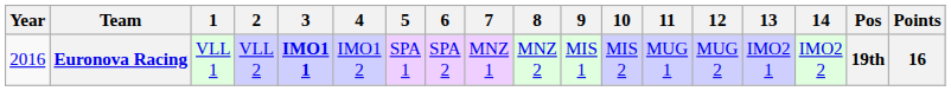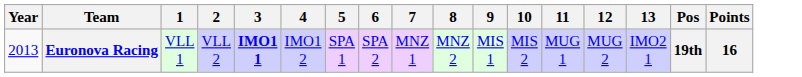 <table class="wikitable" style="text-align:center; font-size:85%">
 <tr>
 <th>Year</th>
 <th>Team</th>
 <th>1</th>
 <th>2</th>
 <th>3</th>
 <th>4</th>
 <th>5</th>
 <th>6</th>
 <th>7</th>
 <th>8</th>
 <th>9</th>
 <th>10</th>
 <th>11</th>
 <th>12</th>
 <th>13</th>
-<th>14</th>
 <th>Pos</th>
 <th>Points</th>
 </tr>
 <tr>
-<td><a href='#'>2016</a></td>
+<td><a href='#'>2013</a></td>
 <th nowrap><a href='#'>Euronova Racing</a></th>
 <td style="background:#DFFFDF;"><a href='#'>VLL<br>1</a><br></td>
 <td style="background:#CFCFFF;"><a href='#'>VLL<br>2</a><br></td>
 <td style="background:#CFCFFF;"><strong><a href='#'>IMO1<br>1</a><br></strong></td>
 <td style="background:#CFCFFF;"><a href='#'>IMO1<br>2</a><br></td>
 <td style="background:#EFCFFF;"><a href='#'>SPA<br>1</a><br></td>
 <td style="background:#EFCFFF;"><a href='#'>SPA<br>2</a><br></td>
 <td style="background:#EFCFFF;"><a href='#'>MNZ<br>1</a><br></td>
 <td style="background:#DFFFDF;"><a href='#'>MNZ<br>2</a><br></td>
 <td style="background:#DFFFDF;"><a href='#'>MIS<br>1</a><br></td>
 <td style="background:#CFCFFF;"><a href='#'>MIS<br>2</a><br></td>
 <td style="background:#CFCFFF;"><a href='#'>MUG<br>1</a><br></td>
 <td style="background:#CFCFFF;"><a href='#'>MUG<br>2</a><br></td>
 <td style="background:#CFCFFF;"><a href='#'>IMO2<br>1</a><br></td>
-<td style="background:#DFFFDF;"><a href='#'>IMO2<br>2</a><br></td>
 <th>19th</th>
 <th>16</th>
 </tr>
 </table>
